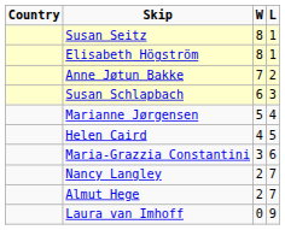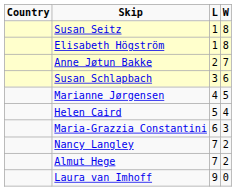 <table class="wikitable">
 <tr align=center>
 <td><strong>Country</strong></td>
 <td><strong>Skip</strong></td>
+<td><strong>L</strong></td>
 <td><strong>W</strong></td>
-<td><strong>L</strong></td>
 </tr>
 <tr bgcolor=#ffffcc>
 <td></td>
 <td><a href='#'>Susan Seitz</a></td>
+<td>1</td>
 <td>8</td>
-<td>1</td>
 </tr>
 <tr bgcolor=#ffffcc>
 <td></td>
 <td><a href='#'>Elisabeth Högström</a></td>
+<td>1</td>
 <td>8</td>
-<td>1</td>
 </tr>
 <tr bgcolor=#ffffcc>
 <td></td>
 <td><a href='#'>Anne Jøtun Bakke</a></td>
+<td>2</td>
 <td>7</td>
-<td>2</td>
 </tr>
 <tr bgcolor=#ffffcc>
 <td></td>
 <td><a href='#'>Susan Schlapbach</a></td>
+<td>3</td>
+<td>6</td>
+</tr>
+<tr>
+<td></td>
+<td><a href='#'>Marianne Jørgensen</a></td>
+<td>4</td>
+<td>5</td>
+</tr>
+<tr>
+<td></td>
+<td><a href='#'>Helen Caird</a></td>
+<td>5</td>
+<td>4</td>
+</tr>
+<tr>
+<td></td>
+<td><a href='#'>Maria-Grazzia Constantini</a></td>
 <td>6</td>
 <td>3</td>
 </tr>
 <tr>
 <td></td>
-<td><a href='#'>Marianne Jørgensen</a></td>
-<td>5</td>
-<td>4</td>
-</tr>
-<tr>
-<td></td>
-<td><a href='#'>Helen Caird</a></td>
-<td>4</td>
-<td>5</td>
-</tr>
-<tr>
-<td></td>
-<td><a href='#'>Maria-Grazzia Constantini</a></td>
-<td>3</td>
-<td>6</td>
-</tr>
-<tr>
-<td></td>
 <td><a href='#'>Nancy Langley</a></td>
+<td>7</td>
 <td>2</td>
-<td>7</td>
 </tr>
 <tr>
 <td></td>
 <td><a href='#'>Almut Hege</a></td>
+<td>7</td>
 <td>2</td>
-<td>7</td>
 </tr>
 <tr>
 <td></td>
 <td><a href='#'>Laura van Imhoff</a></td>
+<td>9</td>
 <td>0</td>
-<td>9</td>
 </tr>
 </table>
